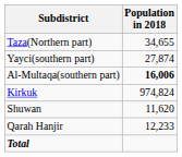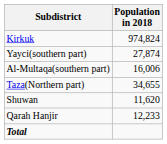 <table class="wikitable">
 <tr>
 <th>Subdistrict</th>
 <th>Population <br>in 2018</th>
 </tr>
 <tr>
-<td><a href='#'>Taza</a>(Northern part)</td>
-<td align="right">34,655</td>
+<td><a href='#'>Kirkuk</a></td>
+<td align="right">974,824</td>
 </tr>
 <tr>
 <td>Yayci(southern part)</td>
 <td align="right">27,874</td>
 </tr>
 <tr>
 <td>Al-Multaqa(southern part)</td>
-<td align="right"><strong>16,006</strong></td>
+<td align="right">16,006</td>
 </tr>
 <tr>
-<td><a href='#'>Kirkuk</a></td>
-<td align="right">974,824</td>
+<td><a href='#'>Taza</a>(Northern part)</td>
+<td align="right">34,655</td>
 </tr>
 <tr>
 <td>Shuwan</td>
 <td align="right">11,620</td>
 </tr>
 <tr>
 <td>Qarah Hanjir</td>
 <td align="right">12,233</td>
 </tr>
 <tr>
 <td><strong><em>Total</em></strong></td>
 <td align="right"></td>
 </tr>
 </table>
